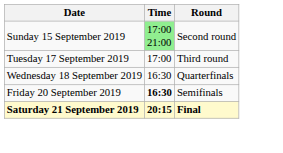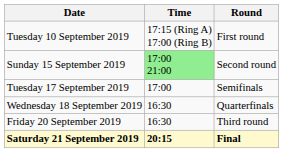 <table class="wikitable">
 <tr>
 <th>Date</th>
 <th>Time</th>
 <th>Round</th>
+</tr>
+<tr>
+<td>Tuesday 10 September 2019</td>
+<td>17:15 (Ring A)<br>17:00 (Ring B)</td>
+<td>First round</td>
 </tr>
 <tr>
 <td>Sunday 15 September 2019</td>
 <td style="background: lightgreen;">17:00<br>21:00</td>
 <td>Second round</td>
 </tr>
 <tr>
 <td>Tuesday 17 September 2019</td>
 <td>17:00</td>
-<td>Third round</td>
+<td>Semifinals</td>
 </tr>
 <tr>
 <td>Wednesday 18 September 2019</td>
 <td>16:30</td>
 <td>Quarterfinals</td>
 </tr>
 <tr>
 <td>Friday 20 September 2019</td>
-<td><strong>16:30</strong></td>
-<td>Semifinals</td>
+<td>16:30</td>
+<td>Third round</td>
 </tr>
 <tr>
 <td style=background:lemonchiffon><strong>Saturday 21 September 2019</strong></td>
 <td style=background:lemonchiffon><strong>20:15</strong></td>
 <td style=background:lemonchiffon><strong>Final</strong></td>
 </tr>
 </table>
